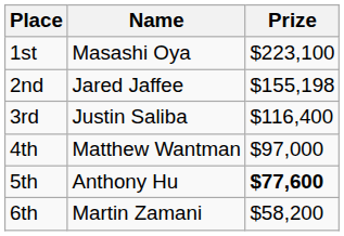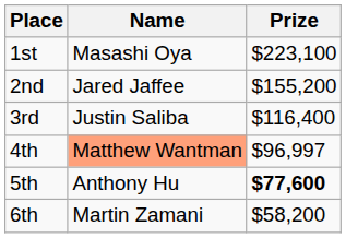 <table class="wikitable">
 <tr>
 <th>Place</th>
 <th>Name</th>
 <th>Prize</th>
 </tr>
 <tr>
 <td>1st</td>
 <td> Masashi Oya</td>
 <td>$223,100</td>
 </tr>
 <tr>
 <td>2nd</td>
 <td> Jared Jaffee</td>
-<td>$155,198</td>
+<td>$155,200</td>
 </tr>
 <tr>
 <td>3rd</td>
 <td> Justin Saliba</td>
 <td>$116,400</td>
 </tr>
 <tr>
 <td>4th</td>
-<td> Matthew Wantman</td>
-<td>$97,000</td>
+<td style="background: lightsalmon;"> Matthew Wantman</td>
+<td>$96,997</td>
 </tr>
 <tr>
 <td>5th</td>
 <td> Anthony Hu</td>
 <td><strong>$77,600</strong></td>
 </tr>
 <tr>
 <td>6th</td>
 <td> Martin Zamani</td>
 <td>$58,200</td>
 </tr>
 </table>
